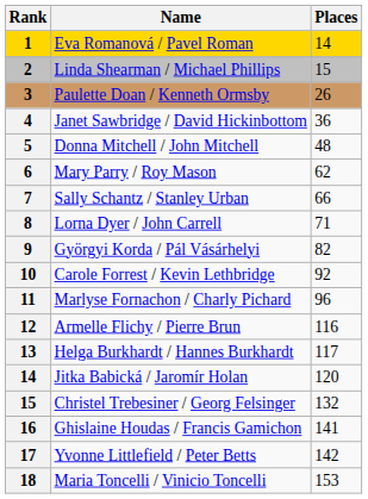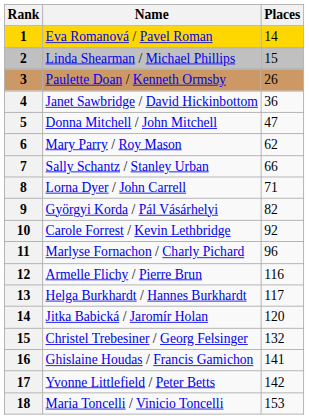 <table class="wikitable">
 <tr>
 <th>Rank</th>
 <th>Name</th>
 <th>Places</th>
 </tr>
 <tr bgcolor=gold>
 <td align=center><strong>1</strong></td>
 <td> <a href='#'>Eva Romanová</a> / <a href='#'>Pavel Roman</a></td>
 <td>14</td>
 </tr>
 <tr bgcolor=silver>
 <td align=center><strong>2</strong></td>
 <td> <a href='#'>Linda Shearman</a> / <a href='#'>Michael Phillips</a></td>
 <td>15</td>
 </tr>
 <tr bgcolor=cc9966>
 <td align=center><strong>3</strong></td>
 <td> <a href='#'>Paulette Doan</a> / <a href='#'>Kenneth Ormsby</a></td>
 <td>26</td>
 </tr>
 <tr>
 <th>4</th>
 <td> <a href='#'>Janet Sawbridge</a> / <a href='#'>David Hickinbottom</a></td>
 <td>36</td>
 </tr>
 <tr>
 <th>5</th>
 <td> <a href='#'>Donna Mitchell</a> / <a href='#'>John Mitchell</a></td>
-<td>48</td>
+<td>47</td>
 </tr>
 <tr>
 <th>6</th>
 <td> <a href='#'>Mary Parry</a> / <a href='#'>Roy Mason</a></td>
 <td>62</td>
 </tr>
 <tr>
 <th>7</th>
 <td> <a href='#'>Sally Schantz</a> / <a href='#'>Stanley Urban</a></td>
 <td>66</td>
 </tr>
 <tr>
 <th>8</th>
 <td> <a href='#'>Lorna Dyer</a> / <a href='#'>John Carrell</a></td>
 <td>71</td>
 </tr>
 <tr>
 <th>9</th>
 <td> <a href='#'>Györgyi Korda</a> / <a href='#'>Pál Vásárhelyi</a></td>
 <td>82</td>
 </tr>
 <tr>
 <th>10</th>
 <td> <a href='#'>Carole Forrest</a> / <a href='#'>Kevin Lethbridge</a></td>
 <td>92</td>
 </tr>
 <tr>
 <th>11</th>
 <td> <a href='#'>Marlyse Fornachon</a> / <a href='#'>Charly Pichard</a></td>
 <td>96</td>
 </tr>
 <tr>
 <th>12</th>
 <td> <a href='#'>Armelle Flichy</a> / <a href='#'>Pierre Brun</a></td>
 <td>116</td>
 </tr>
 <tr>
 <th>13</th>
 <td> <a href='#'>Helga Burkhardt</a> / <a href='#'>Hannes Burkhardt</a></td>
 <td>117</td>
 </tr>
 <tr>
 <th>14</th>
 <td> <a href='#'>Jitka Babická</a> / <a href='#'>Jaromír Holan</a></td>
 <td>120</td>
 </tr>
 <tr>
 <th>15</th>
 <td> <a href='#'>Christel Trebesiner</a> / <a href='#'>Georg Felsinger</a></td>
 <td>132</td>
 </tr>
 <tr>
 <th>16</th>
 <td> <a href='#'>Ghislaine Houdas</a> / <a href='#'>Francis Gamichon</a></td>
 <td>141</td>
 </tr>
 <tr>
 <th>17</th>
 <td> <a href='#'>Yvonne Littlefield</a> / <a href='#'>Peter Betts</a></td>
 <td>142</td>
 </tr>
 <tr>
 <th>18</th>
 <td> <a href='#'>Maria Toncelli</a> / <a href='#'>Vinicio Toncelli</a></td>
 <td>153</td>
 </tr>
 </table>
